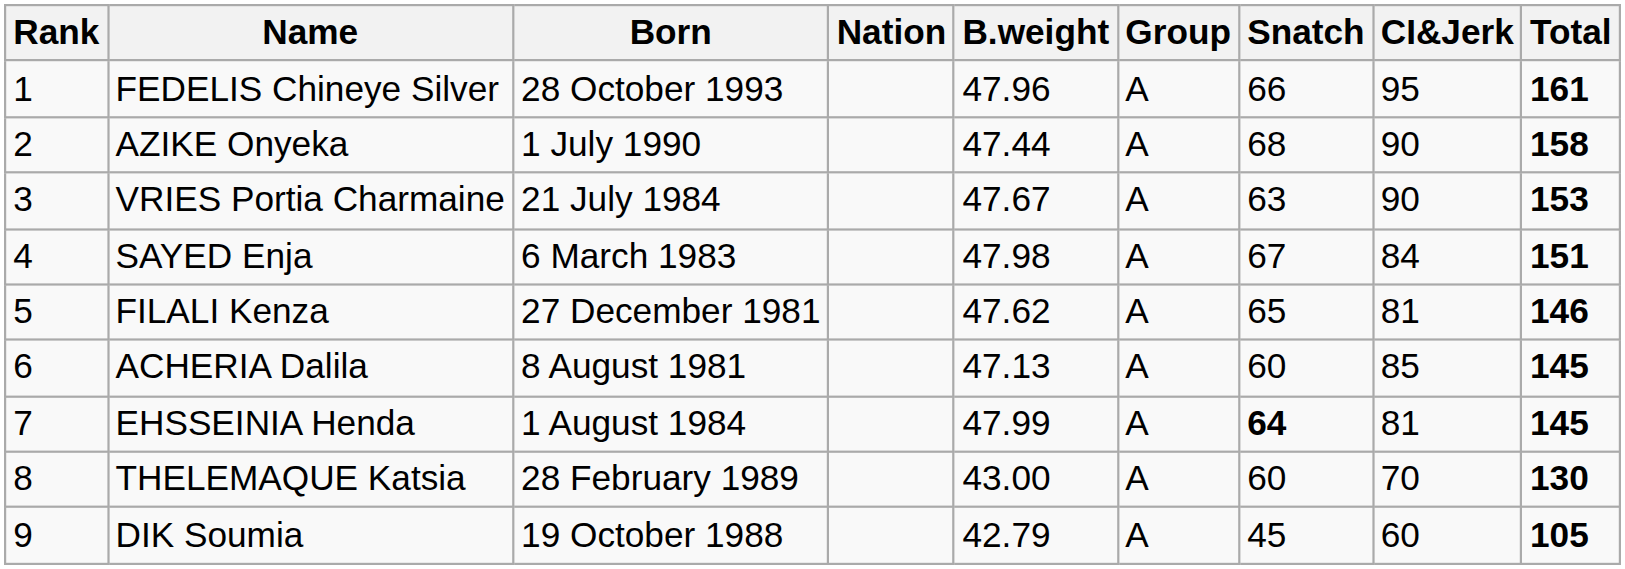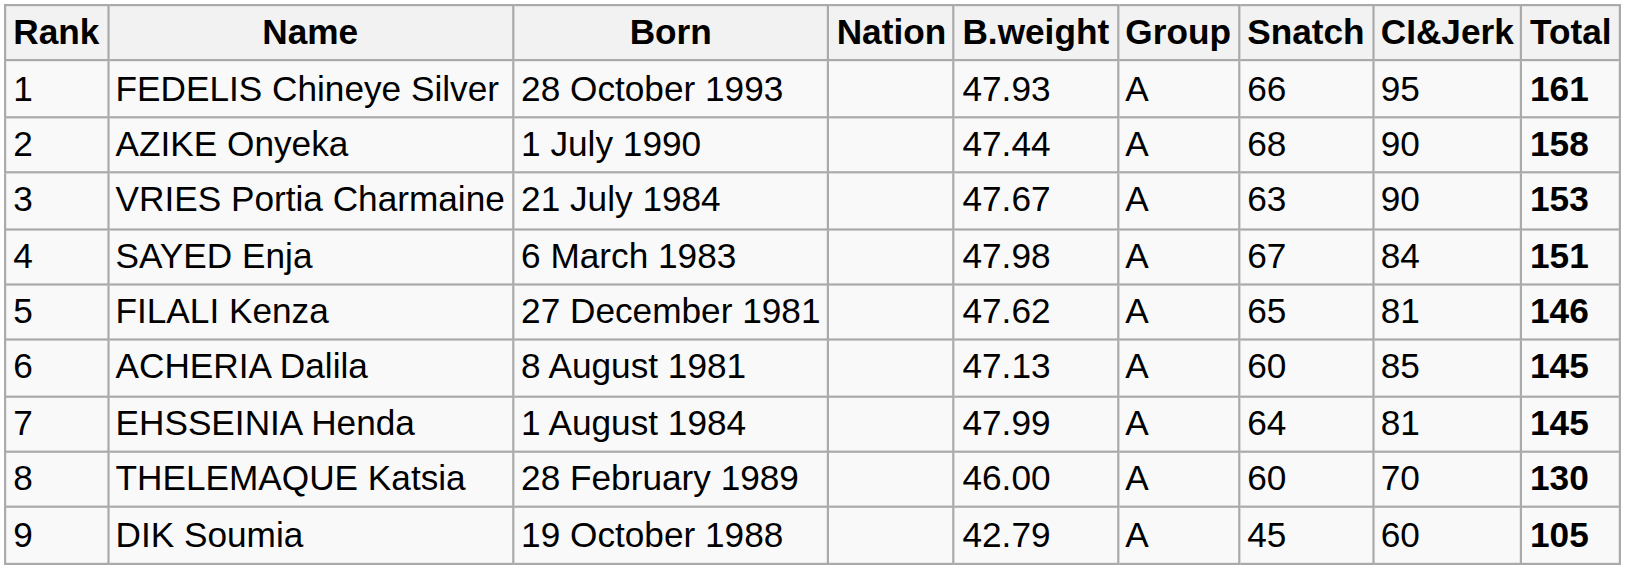 <table class="wikitable">
 <tr>
 <th>Rank</th>
 <th>Name</th>
 <th>Born</th>
 <th>Nation</th>
 <th>B.weight</th>
 <th>Group</th>
 <th>Snatch</th>
 <th>CI&Jerk</th>
 <th>Total</th>
 </tr>
 <tr>
 <td>1</td>
 <td>FEDELIS Chineye Silver</td>
 <td>28 October 1993</td>
 <td></td>
-<td>47.96</td>
+<td>47.93</td>
 <td>A</td>
 <td>66</td>
 <td>95</td>
 <td><strong>161</strong></td>
 </tr>
 <tr>
 <td>2</td>
 <td>AZIKE Onyeka</td>
 <td>1 July 1990</td>
 <td></td>
 <td>47.44</td>
 <td>A</td>
 <td>68</td>
 <td>90</td>
 <td><strong>158</strong></td>
 </tr>
 <tr>
 <td>3</td>
 <td>VRIES Portia Charmaine</td>
 <td>21 July 1984</td>
 <td></td>
 <td>47.67</td>
 <td>A</td>
 <td>63</td>
 <td>90</td>
 <td><strong>153</strong></td>
 </tr>
 <tr>
 <td>4</td>
 <td>SAYED Enja</td>
 <td>6 March 1983</td>
 <td></td>
 <td>47.98</td>
 <td>A</td>
 <td>67</td>
 <td>84</td>
 <td><strong>151</strong></td>
 </tr>
 <tr>
 <td>5</td>
 <td>FILALI Kenza</td>
 <td>27 December 1981</td>
 <td></td>
 <td>47.62</td>
 <td>A</td>
 <td>65</td>
 <td>81</td>
 <td><strong>146</strong></td>
 </tr>
 <tr>
 <td>6</td>
 <td>ACHERIA Dalila</td>
 <td>8 August 1981</td>
 <td></td>
 <td>47.13</td>
 <td>A</td>
 <td>60</td>
 <td>85</td>
 <td><strong>145</strong></td>
 </tr>
 <tr>
 <td>7</td>
 <td>EHSSEINIA Henda</td>
 <td>1 August 1984</td>
 <td></td>
 <td>47.99</td>
 <td>A</td>
-<td><strong>64</strong></td>
+<td>64</td>
 <td>81</td>
 <td><strong>145</strong></td>
 </tr>
 <tr>
 <td>8</td>
 <td>THELEMAQUE Katsia</td>
 <td>28 February 1989</td>
 <td></td>
-<td>43.00</td>
+<td>46.00</td>
 <td>A</td>
 <td>60</td>
 <td>70</td>
 <td><strong>130</strong></td>
 </tr>
 <tr>
 <td>9</td>
 <td>DIK Soumia</td>
 <td>19 October 1988</td>
 <td></td>
 <td>42.79</td>
 <td>A</td>
 <td>45</td>
 <td>60</td>
 <td><strong>105</strong></td>
 </tr>
 </table>
